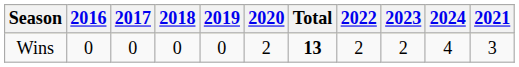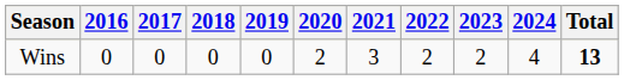 <table class=wikitable>
 <tr style=background:#ffc>
 <th scope=col>Season</th>
 <th scope=col><a href='#'>2016</a></th>
 <th scope=col><a href='#'>2017</a></th>
 <th scope=col><a href='#'>2018</a></th>
 <th scope=col><a href='#'>2019</a></th>
 <th scope=col><a href='#'>2020</a></th>
-<th scope=col>Total</th>
+<th scope=col><a href='#'>2021</a></th>
 <th scope=col><a href='#'>2022</a></th>
 <th scope=col><a href='#'>2023</a></th>
 <th scope=col><a href='#'>2024</a></th>
-<th scope=col><a href='#'>2021</a></th>
+<th scope=col>Total</th>
 </tr>
 <tr align=center>
 <td>Wins</td>
 <td>0</td>
 <td>0</td>
 <td>0</td>
 <td>0</td>
 <td>2</td>
-<td><strong>13</strong></td>
+<td>3</td>
 <td>2</td>
 <td>2</td>
 <td>4</td>
-<td>3</td>
+<td><strong>13</strong></td>
 </tr>
 </table>
